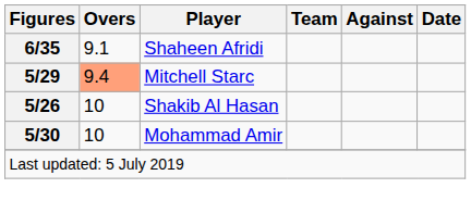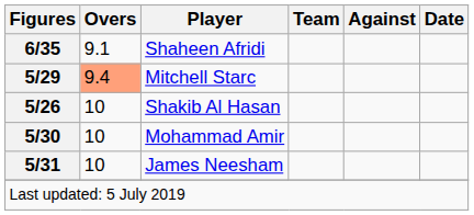 <table class="wikitable sortable">
 <tr>
 <th>Figures</th>
 <th>Overs</th>
 <th class="unsortable">Player</th>
 <th>Team</th>
 <th>Against</th>
 <th>Date</th>
 </tr>
 <tr>
 <th>6/35</th>
 <td>9.1</td>
 <td><a href='#'>Shaheen Afridi</a></td>
 <td></td>
 <td></td>
 <td></td>
 </tr>
 <tr>
 <th>5/29</th>
 <td style="background: lightsalmon;">9.4</td>
 <td><a href='#'>Mitchell Starc</a></td>
 <td></td>
 <td></td>
 <td></td>
 </tr>
 <tr>
 <th>5/26</th>
 <td>10</td>
 <td><a href='#'>Shakib Al Hasan</a></td>
 <td></td>
 <td></td>
 <td></td>
 </tr>
 <tr>
 <th>5/30</th>
 <td>10</td>
 <td><a href='#'>Mohammad Amir</a></td>
 <td></td>
 <td></td>
 <td></td>
 </tr>
 <tr>
+<th>5/31</th>
+<td>10</td>
+<td><a href='#'>James Neesham</a></td>
+<td></td>
+<td></td>
+<td></td>
+</tr>
+<tr>
 </tr>
 <tr class="sortbottom">
 <td colspan="6"><small>Last updated: 5 July 2019</small></td>
 </tr>
 </table>
